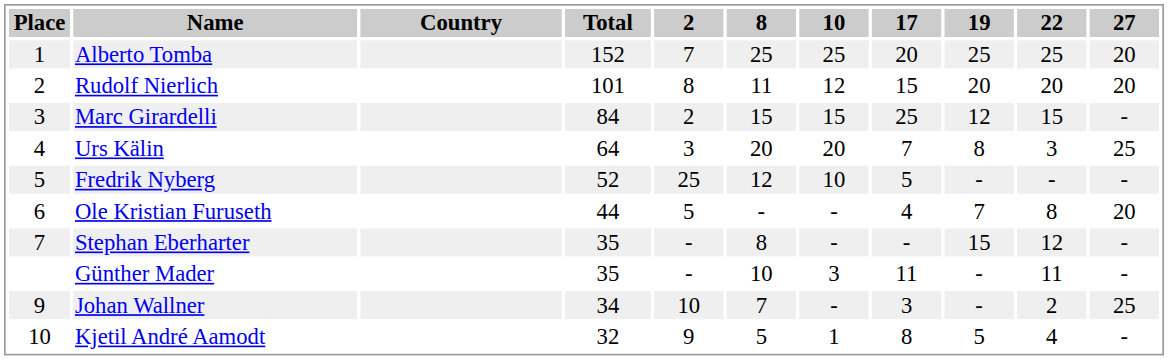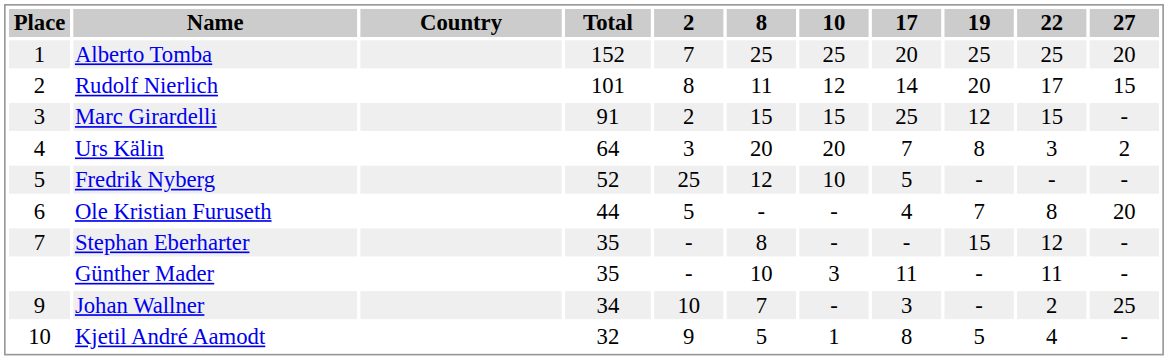 <table border="0" style="border: 1px solid #999; background-color:#FFFFFF; text-align:center; font-size:86%; line-height:15px;">
 <tr align="center" bgcolor="#CCCCCC">
 <th width=35>Place</th>
 <th width=170>Name</th>
 <th width=120>Country</th>
 <th width=50>Total</th>
 <th width=40>2</th>
 <th width=40>8</th>
 <th width=40>10</th>
 <th width=40>17</th>
 <th width=40>19</th>
 <th width=40>22</th>
 <th width=40>27</th>
 </tr>
 <tr bgcolor="#EFEFEF">
 <td>1</td>
 <td align="left"><a href='#'>Alberto Tomba</a></td>
 <td align="left"></td>
 <td>152</td>
 <td>7</td>
 <td>25</td>
 <td>25</td>
 <td>20</td>
 <td>25</td>
 <td>25</td>
 <td>20</td>
 </tr>
 <tr>
 <td>2</td>
 <td align="left"><a href='#'>Rudolf Nierlich</a></td>
 <td align="left"></td>
 <td>101</td>
 <td>8</td>
 <td>11</td>
 <td>12</td>
+<td>14</td>
+<td>20</td>
+<td>17</td>
 <td>15</td>
-<td>20</td>
-<td>20</td>
-<td>20</td>
 </tr>
 <tr bgcolor="#EFEFEF">
 <td>3</td>
 <td align="left"><a href='#'>Marc Girardelli</a></td>
 <td align="left"></td>
-<td>84</td>
+<td>91</td>
 <td>2</td>
 <td>15</td>
 <td>15</td>
 <td>25</td>
 <td>12</td>
 <td>15</td>
 <td>-</td>
 </tr>
 <tr>
 <td>4</td>
 <td align="left"><a href='#'>Urs Kälin</a></td>
 <td align="left"></td>
 <td>64</td>
 <td>3</td>
 <td>20</td>
 <td>20</td>
 <td>7</td>
 <td>8</td>
 <td>3</td>
-<td>25</td>
+<td>2</td>
 </tr>
 <tr bgcolor="#EFEFEF">
 <td>5</td>
 <td align="left"><a href='#'>Fredrik Nyberg</a></td>
 <td align="left"></td>
 <td>52</td>
 <td>25</td>
 <td>12</td>
 <td>10</td>
 <td>5</td>
 <td>-</td>
 <td>-</td>
 <td>-</td>
 </tr>
 <tr>
 <td>6</td>
 <td align="left"><a href='#'>Ole Kristian Furuseth</a></td>
 <td align="left"></td>
 <td>44</td>
 <td>5</td>
 <td>-</td>
 <td>-</td>
 <td>4</td>
 <td>7</td>
 <td>8</td>
 <td>20</td>
 </tr>
 <tr bgcolor="#EFEFEF">
 <td>7</td>
 <td align="left"><a href='#'>Stephan Eberharter</a></td>
 <td align="left"></td>
 <td>35</td>
 <td>-</td>
 <td>8</td>
 <td>-</td>
 <td>-</td>
 <td>15</td>
 <td>12</td>
 <td>-</td>
 </tr>
 <tr>
 <td></td>
 <td align="left"><a href='#'>Günther Mader</a></td>
 <td align="left"></td>
 <td>35</td>
 <td>-</td>
 <td>10</td>
 <td>3</td>
 <td>11</td>
 <td>-</td>
 <td>11</td>
 <td>-</td>
 </tr>
 <tr bgcolor="#EFEFEF">
 <td>9</td>
 <td align="left"><a href='#'>Johan Wallner</a></td>
 <td align="left"></td>
 <td>34</td>
 <td>10</td>
 <td>7</td>
 <td>-</td>
 <td>3</td>
 <td>-</td>
 <td>2</td>
 <td>25</td>
 </tr>
 <tr>
 <td>10</td>
 <td align="left"><a href='#'>Kjetil André Aamodt</a></td>
 <td align="left"></td>
 <td>32</td>
 <td>9</td>
 <td>5</td>
 <td>1</td>
 <td>8</td>
 <td>5</td>
 <td>4</td>
 <td>-</td>
 </tr>
 </table>
